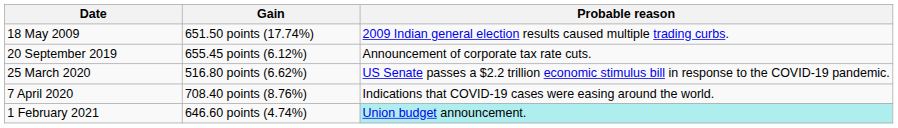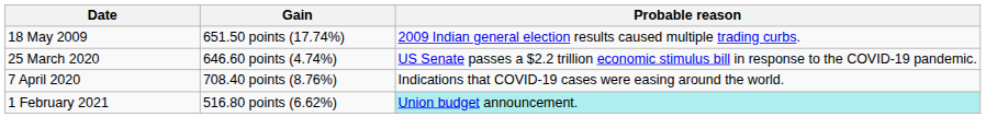 <table class="wikitable">
 <tr>
 <th width="20%">Date</th>
 <th width="20%">Gain</th>
 <th width="60%">Probable reason</th>
 </tr>
 <tr>
 <td>18 May 2009</td>
 <td>651.50 points (17.74%)</td>
 <td><a href='#'>2009 Indian general election</a> results caused multiple <a href='#'>trading curbs</a>.</td>
 </tr>
 <tr>
-<td>20 September 2019</td>
-<td>655.45 points (6.12%)</td>
-<td>Announcement of corporate tax rate cuts.</td>
-</tr>
-<tr>
 <td>25 March 2020</td>
-<td>516.80 points (6.62%)</td>
+<td>646.60 points (4.74%)</td>
 <td><a href='#'>US Senate</a> passes a $2.2 trillion <a href='#'>economic stimulus bill</a> in response to the COVID-19 pandemic.</td>
 </tr>
 <tr>
 <td>7 April 2020</td>
 <td>708.40 points (8.76%)</td>
 <td>Indications that COVID-19 cases were easing around the world.</td>
 </tr>
 <tr>
 <td>1 February 2021</td>
-<td>646.60 points (4.74%)</td>
+<td>516.80 points (6.62%)</td>
 <td style="background: paleturquoise;"><a href='#'>Union budget</a> announcement.</td>
 </tr>
 </table>
